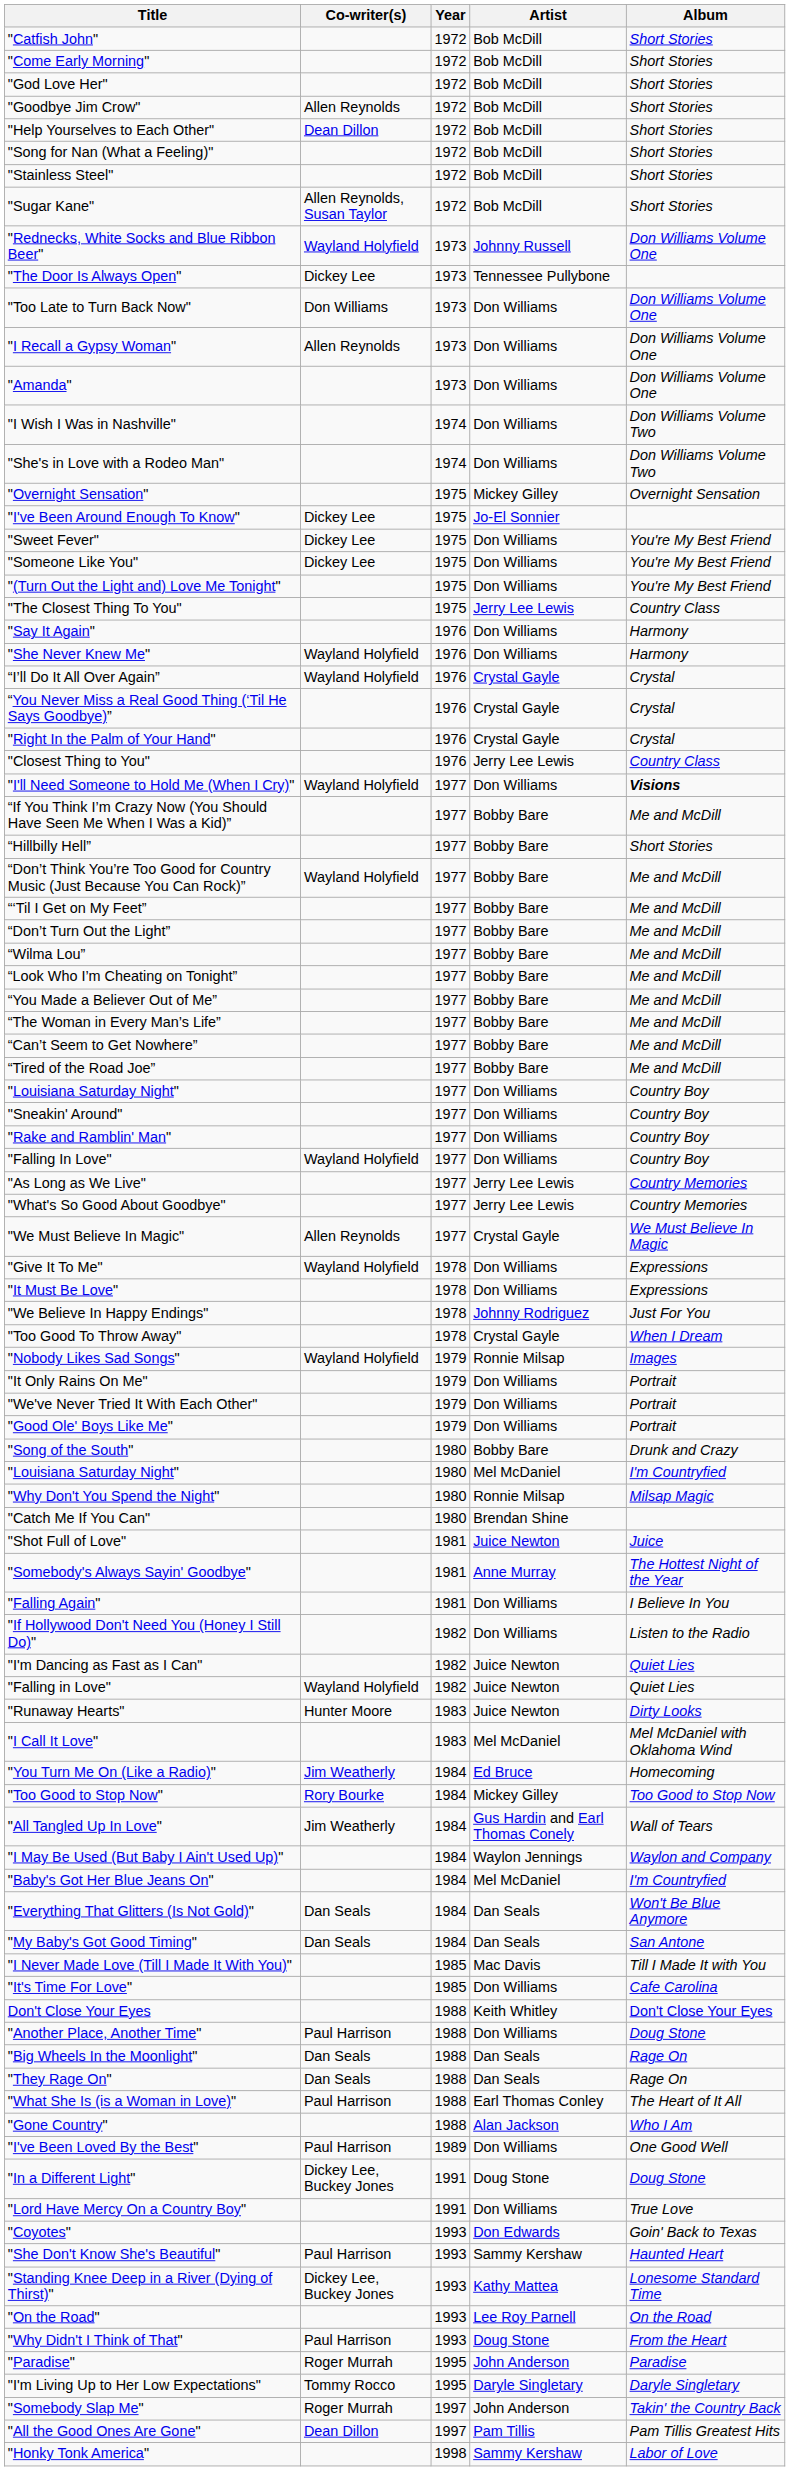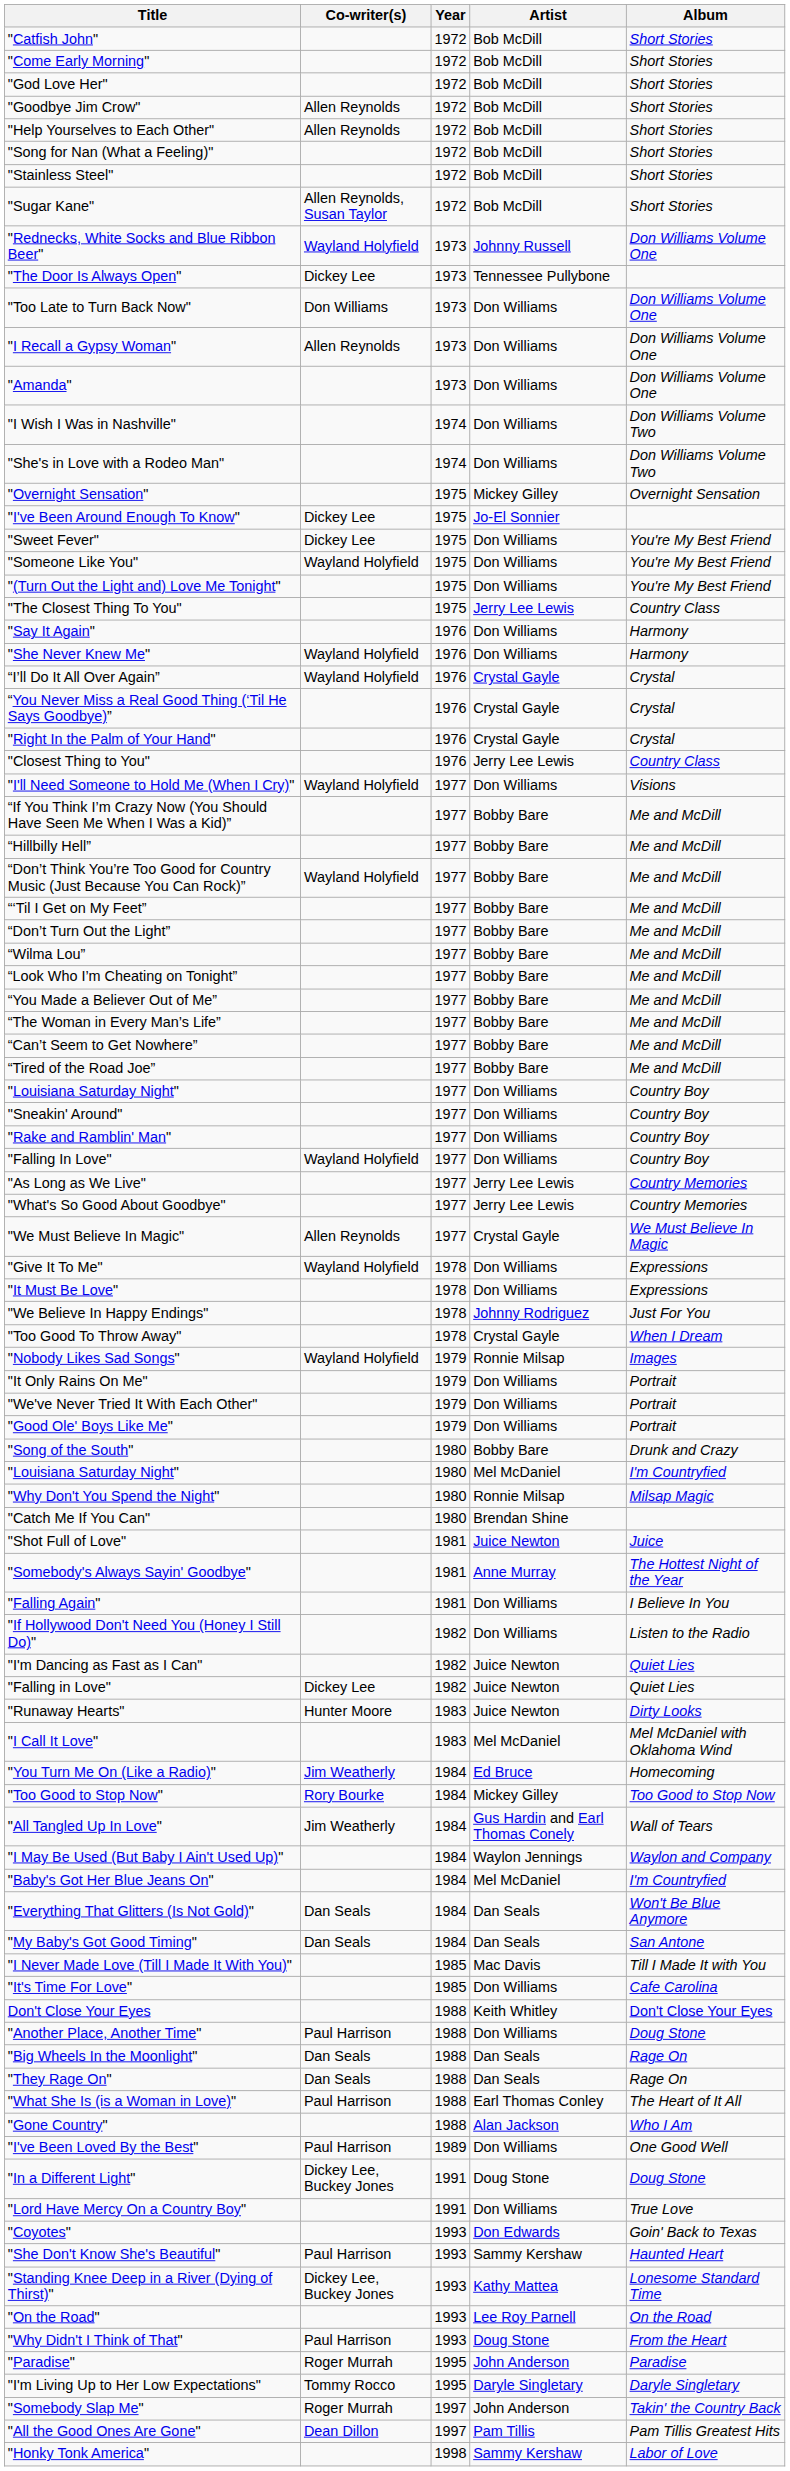 <table class="wikitable sortable">
 <tr>
 <th>Title</th>
 <th>Co-writer(s)</th>
 <th>Year</th>
 <th>Artist</th>
 <th>Album</th>
 </tr>
 <tr>
 <td>"<a href='#'>Catfish John</a>"</td>
 <td></td>
 <td>1972</td>
 <td>Bob McDill</td>
 <td><em><a href='#'>Short Stories</a></em></td>
 </tr>
 <tr>
 <td>"<a href='#'>Come Early Morning</a>"</td>
 <td></td>
 <td>1972</td>
 <td>Bob McDill</td>
 <td><em>Short Stories</em></td>
 </tr>
 <tr>
 <td>"God Love Her"</td>
 <td></td>
 <td>1972</td>
 <td>Bob McDill</td>
 <td><em>Short Stories</em></td>
 </tr>
 <tr>
 <td>"Goodbye Jim Crow"</td>
 <td>Allen Reynolds</td>
 <td>1972</td>
 <td>Bob McDill</td>
 <td><em>Short Stories</em></td>
 </tr>
 <tr>
 <td>"Help Yourselves to Each Other"</td>
-<td><a href='#'>Dean Dillon</a></td>
+<td>Allen Reynolds</td>
 <td>1972</td>
 <td>Bob McDill</td>
 <td><em>Short Stories</em></td>
 </tr>
 <tr>
 <td>"Song for Nan (What a Feeling)"</td>
 <td></td>
 <td>1972</td>
 <td>Bob McDill</td>
 <td><em>Short Stories</em></td>
 </tr>
 <tr>
 <td>"Stainless Steel"</td>
 <td></td>
 <td>1972</td>
 <td>Bob McDill</td>
 <td><em>Short Stories</em></td>
 </tr>
 <tr>
 <td>"Sugar Kane"</td>
 <td>Allen Reynolds, <a href='#'>Susan Taylor</a></td>
 <td>1972</td>
 <td>Bob McDill</td>
 <td><em>Short Stories</em></td>
 </tr>
 <tr>
 <td>"<a href='#'>Rednecks, White Socks and Blue Ribbon Beer</a>"</td>
 <td><a href='#'>Wayland Holyfield</a></td>
 <td>1973</td>
 <td><a href='#'>Johnny Russell</a></td>
 <td><em><a href='#'>Don Williams Volume One</a></em></td>
 </tr>
 <tr>
 <td>"<a href='#'>The Door Is Always Open</a>"</td>
 <td>Dickey Lee</td>
 <td>1973</td>
 <td>Tennessee Pullybone</td>
 <td></td>
 </tr>
 <tr>
 <td>"Too Late to Turn Back Now"</td>
 <td>Don Williams</td>
 <td>1973</td>
 <td>Don Williams</td>
 <td><em><a href='#'>Don Williams Volume One</a></em></td>
 </tr>
 <tr>
 <td>"<a href='#'>I Recall a Gypsy Woman</a>"</td>
 <td>Allen Reynolds</td>
 <td>1973</td>
 <td>Don Williams</td>
 <td><em>Don Williams Volume One</em></td>
 </tr>
 <tr>
 <td>"<a href='#'>Amanda</a>"</td>
 <td></td>
 <td>1973</td>
 <td>Don Williams</td>
 <td><em>Don Williams Volume One</em></td>
 </tr>
 <tr>
 <td>"I Wish I Was in Nashville"</td>
 <td></td>
 <td>1974</td>
 <td>Don Williams</td>
 <td><em>Don Williams Volume Two</em></td>
 </tr>
 <tr>
 <td>"She's in Love with a Rodeo Man"</td>
 <td></td>
 <td>1974</td>
 <td>Don Williams</td>
 <td><em>Don Williams Volume Two</em></td>
 </tr>
 <tr>
 <td>"<a href='#'>Overnight Sensation</a>"</td>
 <td></td>
 <td>1975</td>
 <td>Mickey Gilley</td>
 <td><em>Overnight Sensation</em></td>
 </tr>
 <tr>
 <td>"<a href='#'>I've Been Around Enough To Know</a>"</td>
 <td>Dickey Lee</td>
 <td>1975</td>
 <td><a href='#'>Jo-El Sonnier</a></td>
 <td></td>
 </tr>
 <tr>
 <td>"Sweet Fever"</td>
 <td>Dickey Lee</td>
 <td>1975</td>
 <td>Don Williams</td>
 <td><em>You're My Best Friend</em></td>
 </tr>
 <tr>
 <td>"Someone Like You"</td>
-<td>Dickey Lee</td>
+<td>Wayland Holyfield</td>
 <td>1975</td>
 <td>Don Williams</td>
 <td><em>You're My Best Friend</em></td>
 </tr>
 <tr>
 <td>"<a href='#'>(Turn Out the Light and) Love Me Tonight</a>"</td>
 <td></td>
 <td>1975</td>
 <td>Don Williams</td>
 <td><em>You're My Best Friend</em></td>
 </tr>
 <tr>
 <td>"The Closest Thing To You"</td>
 <td></td>
 <td>1975</td>
 <td><a href='#'>Jerry Lee Lewis</a></td>
 <td><em>Country Class</em></td>
 </tr>
 <tr>
 <td>"<a href='#'>Say It Again</a>"</td>
 <td></td>
 <td>1976</td>
 <td>Don Williams</td>
 <td><em>Harmony</em></td>
 </tr>
 <tr>
 <td>"<a href='#'>She Never Knew Me</a>"</td>
 <td>Wayland Holyfield</td>
 <td>1976</td>
 <td>Don Williams</td>
 <td><em>Harmony</em></td>
 </tr>
 <tr>
 <td>“I’ll Do It All Over Again”</td>
 <td>Wayland Holyfield</td>
 <td>1976</td>
 <td><a href='#'>Crystal Gayle</a></td>
 <td><em>Crystal</em></td>
 </tr>
 <tr>
 <td>“<a href='#'>You Never Miss a Real Good Thing (‘Til He Says Goodbye)</a>”</td>
 <td></td>
 <td>1976</td>
 <td>Crystal Gayle</td>
 <td><em>Crystal</em></td>
 </tr>
 <tr>
 <td>"<a href='#'>Right In the Palm of Your Hand</a>"</td>
 <td></td>
 <td>1976</td>
 <td>Crystal Gayle</td>
 <td><em>Crystal</em></td>
 </tr>
 <tr>
 <td>"Closest Thing to You"</td>
 <td></td>
 <td>1976</td>
 <td>Jerry Lee Lewis</td>
 <td><em><a href='#'>Country Class</a></em></td>
 </tr>
 <tr>
 <td>"<a href='#'>I'll Need Someone to Hold Me (When I Cry)</a>"</td>
 <td>Wayland Holyfield</td>
 <td>1977</td>
 <td>Don Williams</td>
-<td><strong><em>Visions</em></strong></td>
+<td><em>Visions</em></td>
 </tr>
 <tr>
 <td>“If You Think I’m Crazy Now (You Should Have Seen Me When I Was a Kid)”</td>
 <td></td>
 <td>1977</td>
 <td>Bobby Bare</td>
 <td><em>Me and McDill</em></td>
 </tr>
 <tr>
 <td>“Hillbilly Hell”</td>
 <td></td>
 <td>1977</td>
 <td>Bobby Bare</td>
-<td><em>Short Stories</em></td>
+<td><em>Me and McDill</em></td>
 </tr>
 <tr>
 <td>“Don’t Think You’re Too Good for Country Music (Just Because You Can Rock)”</td>
 <td>Wayland Holyfield</td>
 <td>1977</td>
 <td>Bobby Bare</td>
 <td><em>Me and McDill</em></td>
 </tr>
 <tr>
 <td>“‘Til I Get on My Feet”</td>
 <td></td>
 <td>1977</td>
 <td>Bobby Bare</td>
 <td><em>Me and McDill</em></td>
 </tr>
 <tr>
 <td>“Don’t Turn Out the Light”</td>
 <td></td>
 <td>1977</td>
 <td>Bobby Bare</td>
 <td><em>Me and McDill</em></td>
 </tr>
 <tr>
 <td>“Wilma Lou”</td>
 <td></td>
 <td>1977</td>
 <td>Bobby Bare</td>
 <td><em>Me and McDill</em></td>
 </tr>
 <tr>
 <td>“Look Who I’m Cheating on Tonight”</td>
 <td></td>
 <td>1977</td>
 <td>Bobby Bare</td>
 <td><em>Me and McDill</em></td>
 </tr>
 <tr>
 <td>“You Made a Believer Out of Me”</td>
 <td></td>
 <td>1977</td>
 <td>Bobby Bare</td>
 <td><em>Me and McDill</em></td>
 </tr>
 <tr>
 <td>“The Woman in Every Man’s Life”</td>
 <td></td>
 <td>1977</td>
 <td>Bobby Bare</td>
 <td><em>Me and McDill</em></td>
 </tr>
 <tr>
 <td>“Can’t Seem to Get Nowhere”</td>
 <td></td>
 <td>1977</td>
 <td>Bobby Bare</td>
 <td><em>Me and McDill</em></td>
 </tr>
 <tr>
 <td>“Tired of the Road Joe”</td>
 <td></td>
 <td>1977</td>
 <td>Bobby Bare</td>
 <td><em>Me and McDill</em></td>
 </tr>
 <tr>
 <td>"<a href='#'>Louisiana Saturday Night</a>"</td>
 <td></td>
 <td>1977</td>
 <td>Don Williams</td>
 <td><em>Country Boy</em></td>
 </tr>
 <tr>
 <td>"Sneakin' Around"</td>
 <td></td>
 <td>1977</td>
 <td>Don Williams</td>
 <td><em>Country Boy</em></td>
 </tr>
 <tr>
 <td>"<a href='#'>Rake and Ramblin' Man</a>"</td>
 <td></td>
 <td>1977</td>
 <td>Don Williams</td>
 <td><em>Country Boy</em></td>
 </tr>
 <tr>
 <td>"Falling In Love"</td>
 <td>Wayland Holyfield</td>
 <td>1977</td>
 <td>Don Williams</td>
 <td><em>Country Boy</em></td>
 </tr>
 <tr>
 <td>"As Long as We Live"</td>
 <td></td>
 <td>1977</td>
 <td>Jerry Lee Lewis</td>
 <td><em><a href='#'>Country Memories</a></em></td>
 </tr>
 <tr>
 <td>"What's So Good About Goodbye"</td>
 <td></td>
 <td>1977</td>
 <td>Jerry Lee Lewis</td>
 <td><em>Country Memories</em></td>
 </tr>
 <tr>
 <td>"We Must Believe In Magic"</td>
 <td>Allen Reynolds</td>
 <td>1977</td>
 <td>Crystal Gayle</td>
 <td><em><a href='#'>We Must Believe In Magic</a></em></td>
 </tr>
 <tr>
 <td>"Give It To Me"</td>
 <td>Wayland Holyfield</td>
 <td>1978</td>
 <td>Don Williams</td>
 <td><em>Expressions</em></td>
 </tr>
 <tr>
 <td>"<a href='#'>It Must Be Love</a>"</td>
 <td></td>
 <td>1978</td>
 <td>Don Williams</td>
 <td><em>Expressions</em></td>
 </tr>
 <tr>
 <td>"We Believe In Happy Endings"</td>
 <td></td>
 <td>1978</td>
 <td><a href='#'>Johnny Rodriguez</a></td>
 <td><em>Just For You</em></td>
 </tr>
 <tr>
 <td>"Too Good To Throw Away"</td>
 <td></td>
 <td>1978</td>
 <td>Crystal Gayle</td>
 <td><em><a href='#'>When I Dream</a></em></td>
 </tr>
 <tr>
 <td>"<a href='#'>Nobody Likes Sad Songs</a>"</td>
 <td>Wayland Holyfield</td>
 <td>1979</td>
 <td>Ronnie Milsap</td>
 <td><em><a href='#'>Images</a></em></td>
 </tr>
 <tr>
 <td>"It Only Rains On Me"</td>
 <td></td>
 <td>1979</td>
 <td>Don Williams</td>
 <td><em>Portrait</em></td>
 </tr>
 <tr>
 <td>"We've Never Tried It With Each Other"</td>
 <td></td>
 <td>1979</td>
 <td>Don Williams</td>
 <td><em>Portrait</em></td>
 </tr>
 <tr>
 <td>"<a href='#'>Good Ole' Boys Like Me</a>"</td>
 <td></td>
 <td>1979</td>
 <td>Don Williams</td>
 <td><em>Portrait</em></td>
 </tr>
 <tr>
 <td>"<a href='#'>Song of the South</a>"</td>
 <td></td>
 <td>1980</td>
 <td>Bobby Bare</td>
 <td><em>Drunk and Crazy</em></td>
 </tr>
 <tr>
 <td>"<a href='#'>Louisiana Saturday Night</a>"</td>
 <td></td>
 <td>1980</td>
 <td>Mel McDaniel</td>
 <td><em><a href='#'>I'm Countryfied</a></em></td>
 </tr>
 <tr>
 <td>"<a href='#'>Why Don't You Spend the Night</a>"</td>
 <td></td>
 <td>1980</td>
 <td>Ronnie Milsap</td>
 <td><em><a href='#'>Milsap Magic</a></em></td>
 </tr>
 <tr>
 <td>"Catch Me If You Can"</td>
 <td></td>
 <td>1980</td>
 <td>Brendan Shine</td>
 <td></td>
 </tr>
 <tr>
 <td>"Shot Full of Love"</td>
 <td></td>
 <td>1981</td>
 <td><a href='#'>Juice Newton</a></td>
 <td><em><a href='#'>Juice</a></em></td>
 </tr>
 <tr>
 <td>"<a href='#'>Somebody's Always Sayin' Goodbye</a>"</td>
 <td></td>
 <td>1981</td>
 <td><a href='#'>Anne Murray</a></td>
 <td><em><a href='#'>The Hottest Night of the Year</a></em></td>
 </tr>
 <tr>
 <td>"<a href='#'>Falling Again</a>"</td>
 <td></td>
 <td>1981</td>
 <td>Don Williams</td>
 <td><em>I Believe In You</em></td>
 </tr>
 <tr>
 <td>"<a href='#'>If Hollywood Don't Need You (Honey I Still Do)</a>"</td>
 <td></td>
 <td>1982</td>
 <td>Don Williams</td>
 <td><em>Listen to the Radio</em></td>
 </tr>
 <tr>
 <td>"I'm Dancing as Fast as I Can"</td>
 <td></td>
 <td>1982</td>
 <td>Juice Newton</td>
 <td><em><a href='#'>Quiet Lies</a></em></td>
 </tr>
 <tr>
 <td>"Falling in Love"</td>
-<td>Wayland Holyfield</td>
+<td>Dickey Lee</td>
 <td>1982</td>
 <td>Juice Newton</td>
 <td><em>Quiet Lies</em></td>
 </tr>
 <tr>
 <td>"Runaway Hearts"</td>
 <td>Hunter Moore</td>
 <td>1983</td>
 <td>Juice Newton</td>
 <td><em><a href='#'>Dirty Looks</a></em></td>
 </tr>
 <tr>
 <td>"<a href='#'>I Call It Love</a>"</td>
 <td></td>
 <td>1983</td>
 <td>Mel McDaniel</td>
 <td><em>Mel McDaniel with Oklahoma Wind</em></td>
 </tr>
 <tr>
 <td>"<a href='#'>You Turn Me On (Like a Radio)</a>"</td>
 <td><a href='#'>Jim Weatherly</a></td>
 <td>1984</td>
 <td><a href='#'>Ed Bruce</a></td>
 <td><em>Homecoming</em></td>
 </tr>
 <tr>
 <td>"<a href='#'>Too Good to Stop Now</a>"</td>
 <td><a href='#'>Rory Bourke</a></td>
 <td>1984</td>
 <td>Mickey Gilley</td>
 <td><em><a href='#'>Too Good to Stop Now</a></em></td>
 </tr>
 <tr>
 <td>"<a href='#'>All Tangled Up In Love</a>"</td>
 <td>Jim Weatherly</td>
 <td>1984</td>
 <td><a href='#'>Gus Hardin</a> and <a href='#'>Earl Thomas Conely</a></td>
 <td><em>Wall of Tears</em></td>
 </tr>
 <tr>
 <td>"<a href='#'>I May Be Used (But Baby I Ain't Used Up)</a>"</td>
 <td></td>
 <td>1984</td>
 <td>Waylon Jennings</td>
 <td><em><a href='#'>Waylon and Company</a></em></td>
 </tr>
 <tr>
 <td>"<a href='#'>Baby's Got Her Blue Jeans On</a>"</td>
 <td></td>
 <td>1984</td>
 <td>Mel McDaniel</td>
 <td><em><a href='#'>I'm Countryfied</a></em></td>
 </tr>
 <tr>
 <td>"<a href='#'>Everything That Glitters (Is Not Gold)</a>"</td>
 <td>Dan Seals</td>
 <td>1984</td>
 <td>Dan Seals</td>
 <td><em><a href='#'>Won't Be Blue Anymore</a></em></td>
 </tr>
 <tr>
 <td>"<a href='#'>My Baby's Got Good Timing</a>"</td>
 <td>Dan Seals</td>
 <td>1984</td>
 <td>Dan Seals</td>
 <td><em><a href='#'>San Antone</a></em></td>
 </tr>
 <tr>
 <td>"<a href='#'>I Never Made Love (Till I Made It With You)</a>"</td>
 <td></td>
 <td>1985</td>
 <td>Mac Davis</td>
 <td><em>Till I Made It with You</em></td>
 </tr>
 <tr>
 <td>"<a href='#'>It's Time For Love</a>"</td>
 <td></td>
 <td>1985</td>
 <td>Don Williams</td>
 <td><em><a href='#'>Cafe Carolina</a></em></td>
 </tr>
 <tr>
 <td><a href='#'>Don't Close Your Eyes</a></td>
 <td></td>
 <td>1988</td>
 <td>Keith Whitley</td>
 <td><a href='#'>Don't Close Your Eyes</a></td>
 </tr>
 <tr>
 <td>"<a href='#'>Another Place, Another Time</a>"</td>
 <td>Paul Harrison</td>
 <td>1988</td>
 <td>Don Williams</td>
 <td><em><a href='#'>Doug Stone</a></em></td>
 </tr>
 <tr>
 <td>"<a href='#'>Big Wheels In the Moonlight</a>"</td>
 <td>Dan Seals</td>
 <td>1988</td>
 <td>Dan Seals</td>
 <td><em><a href='#'>Rage On</a></em></td>
 </tr>
 <tr>
 <td>"<a href='#'>They Rage On</a>"</td>
 <td>Dan Seals</td>
 <td>1988</td>
 <td>Dan Seals</td>
 <td><em>Rage On</em></td>
 </tr>
 <tr>
 <td>"<a href='#'>What She Is (is a Woman in Love)</a>"</td>
 <td>Paul Harrison</td>
 <td>1988</td>
 <td>Earl Thomas Conley</td>
 <td><em>The Heart of It All</em></td>
 </tr>
 <tr>
 <td>"<a href='#'>Gone Country</a>"</td>
 <td></td>
 <td>1988</td>
 <td><a href='#'>Alan Jackson</a></td>
 <td><em><a href='#'>Who I Am</a></em></td>
 </tr>
 <tr>
 <td>"<a href='#'>I've Been Loved By the Best</a>"</td>
 <td>Paul Harrison</td>
 <td>1989</td>
 <td>Don Williams</td>
 <td><em>One Good Well</em></td>
 </tr>
 <tr>
 <td>"<a href='#'>In a Different Light</a>"</td>
 <td>Dickey Lee, Buckey Jones</td>
 <td>1991</td>
 <td>Doug Stone</td>
 <td><em><a href='#'>Doug Stone</a></em></td>
 </tr>
 <tr>
 <td>"<a href='#'>Lord Have Mercy On a Country Boy</a>"</td>
 <td></td>
 <td>1991</td>
 <td>Don Williams</td>
 <td><em>True Love</em></td>
 </tr>
 <tr>
 <td>"<a href='#'>Coyotes</a>"</td>
 <td></td>
 <td>1993</td>
 <td><a href='#'>Don Edwards</a></td>
 <td><em>Goin' Back to Texas</em></td>
 </tr>
 <tr>
 <td>"<a href='#'>She Don't Know She's Beautiful</a>"</td>
 <td>Paul Harrison</td>
 <td>1993</td>
 <td>Sammy Kershaw</td>
 <td><em><a href='#'>Haunted Heart</a></em></td>
 </tr>
 <tr>
 <td>"<a href='#'>Standing Knee Deep in a River (Dying of Thirst)</a>"</td>
 <td>Dickey Lee, Buckey Jones</td>
 <td>1993</td>
 <td><a href='#'>Kathy Mattea</a></td>
 <td><em><a href='#'>Lonesome Standard Time</a></em></td>
 </tr>
 <tr>
 <td>"<a href='#'>On the Road</a>"</td>
 <td></td>
 <td>1993</td>
 <td><a href='#'>Lee Roy Parnell</a></td>
 <td><em><a href='#'>On the Road</a></em></td>
 </tr>
 <tr>
 <td>"<a href='#'>Why Didn't I Think of That</a>"</td>
 <td>Paul Harrison</td>
 <td>1993</td>
 <td><a href='#'>Doug Stone</a></td>
 <td><em><a href='#'>From the Heart</a></em></td>
 </tr>
 <tr>
 <td>"<a href='#'>Paradise</a>"</td>
 <td>Roger Murrah</td>
 <td>1995</td>
 <td><a href='#'>John Anderson</a></td>
 <td><em><a href='#'>Paradise</a></em></td>
 </tr>
 <tr>
 <td>"I'm Living Up to Her Low Expectations"</td>
 <td>Tommy Rocco</td>
 <td>1995</td>
 <td><a href='#'>Daryle Singletary</a></td>
 <td><em><a href='#'>Daryle Singletary</a></em></td>
 </tr>
 <tr>
 <td>"<a href='#'>Somebody Slap Me</a>"</td>
 <td>Roger Murrah</td>
 <td>1997</td>
 <td>John Anderson</td>
 <td><em><a href='#'>Takin' the Country Back</a></em></td>
 </tr>
 <tr>
 <td>"<a href='#'>All the Good Ones Are Gone</a>"</td>
 <td><a href='#'>Dean Dillon</a></td>
 <td>1997</td>
 <td><a href='#'>Pam Tillis</a></td>
 <td><em>Pam Tillis Greatest Hits</em></td>
 </tr>
 <tr>
 <td>"<a href='#'>Honky Tonk America</a>"</td>
 <td></td>
 <td>1998</td>
 <td><a href='#'>Sammy Kershaw</a></td>
 <td><em><a href='#'>Labor of Love</a></em></td>
 </tr>
 </table>
